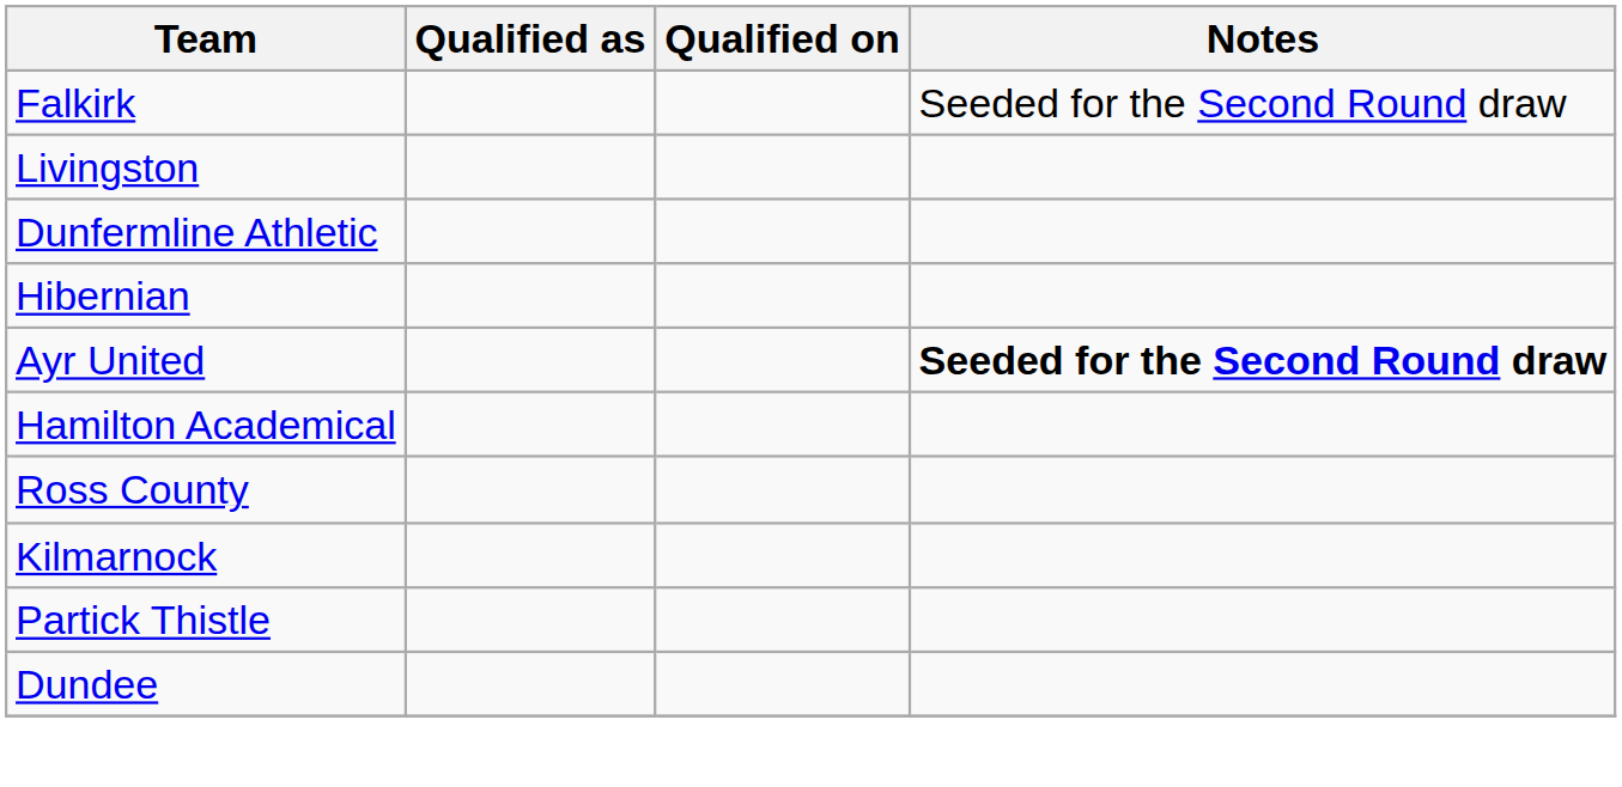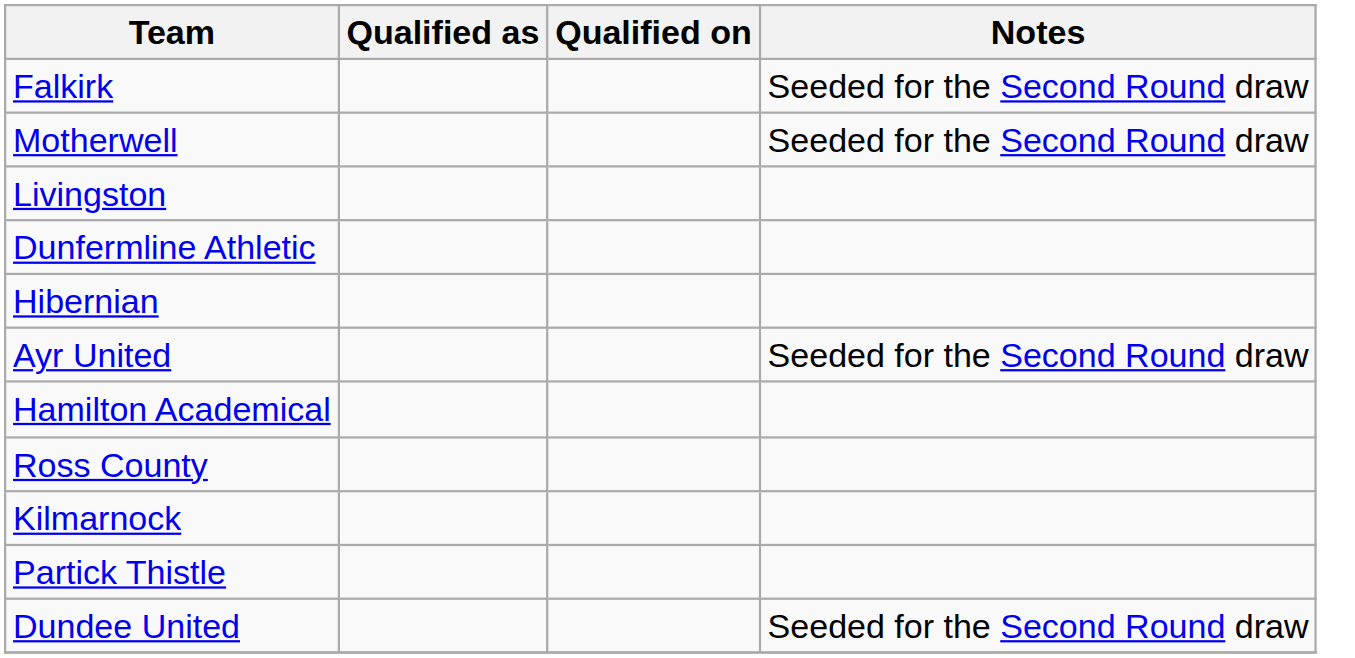 <table class="wikitable sortable" style="font-size: 95%;">
 <tr>
 <th>Team</th>
 <th>Qualified as</th>
 <th>Qualified on</th>
 <th>Notes</th>
 </tr>
 <tr>
 <td><a href='#'>Falkirk</a></td>
+<td></td>
+<td></td>
+<td>Seeded for the <a href='#'>Second Round</a> draw</td>
+</tr>
+<tr>
+<td><a href='#'>Motherwell</a></td>
 <td></td>
 <td></td>
 <td>Seeded for the <a href='#'>Second Round</a> draw</td>
 </tr>
 <tr>
 <td><a href='#'>Livingston</a></td>
 <td></td>
 <td></td>
 <td></td>
 </tr>
 <tr>
 <td><a href='#'>Dunfermline Athletic</a></td>
 <td></td>
 <td></td>
 <td></td>
 </tr>
 <tr>
 <td><a href='#'>Hibernian</a></td>
 <td></td>
 <td></td>
 <td></td>
 </tr>
 <tr>
 <td><a href='#'>Ayr United</a></td>
 <td></td>
 <td></td>
-<td><strong>Seeded for the <a href='#'>Second Round</a> draw</strong></td>
+<td>Seeded for the <a href='#'>Second Round</a> draw</td>
 </tr>
 <tr>
 <td><a href='#'>Hamilton Academical</a></td>
 <td></td>
 <td></td>
 <td></td>
 </tr>
 <tr>
 <td><a href='#'>Ross County</a></td>
 <td></td>
 <td></td>
 <td></td>
 </tr>
 <tr>
 <td><a href='#'>Kilmarnock</a></td>
 <td></td>
 <td></td>
 <td></td>
 </tr>
 <tr>
 <td><a href='#'>Partick Thistle</a></td>
 <td></td>
 <td></td>
 <td></td>
 </tr>
 <tr>
-<td><a href='#'>Dundee</a></td>
+<td><a href='#'>Dundee United</a></td>
 <td></td>
 <td></td>
-<td></td>
+<td>Seeded for the <a href='#'>Second Round</a> draw</td>
 </tr>
 <tr>
 </tr>
 </table>
